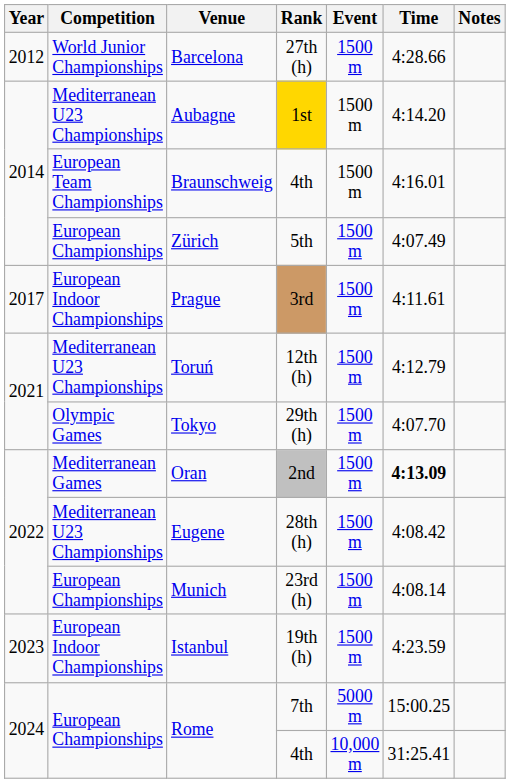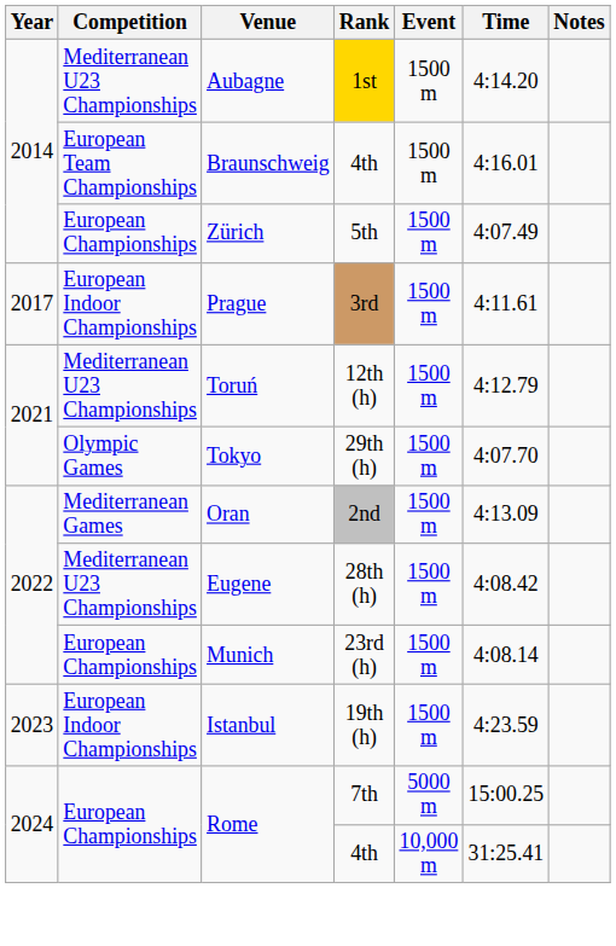 <table class="wikitable" width=60% style="font-size:100%; text-align:center;">
 <tr>
 <th>Year</th>
 <th>Competition</th>
 <th>Venue</th>
 <th>Rank</th>
 <th>Event</th>
 <th>Time</th>
 <th>Notes</th>
-</tr>
-<tr>
-<td>2012</td>
-<td align=left><a href='#'>World Junior Championships</a></td>
-<td align=left> <a href='#'>Barcelona</a></td>
-<td>27th (h)</td>
-<td><a href='#'>1500 m</a></td>
-<td>4:28.66</td>
-<td></td>
 </tr>
 <tr>
 <td rowspan=3>2014</td>
 <td align=left><a href='#'>Mediterranean U23 Championships</a></td>
 <td align=left> <a href='#'>Aubagne</a></td>
 <td bgcolor=gold>1st</td>
 <td>1500 m</td>
 <td>4:14.20</td>
 <td></td>
 </tr>
 <tr>
 <td align=left><a href='#'>European Team Championships</a></td>
 <td align=left> <a href='#'>Braunschweig</a></td>
 <td>4th</td>
 <td>1500 m</td>
 <td>4:16.01</td>
 <td></td>
 </tr>
 <tr>
 <td align=left><a href='#'>European Championships</a></td>
 <td align=left> <a href='#'>Zürich</a></td>
 <td>5th</td>
 <td><a href='#'>1500 m</a></td>
 <td>4:07.49</td>
 <td></td>
 </tr>
 <tr>
 <td>2017</td>
 <td align=left><a href='#'>European Indoor Championships</a></td>
 <td align=left> <a href='#'>Prague</a></td>
 <td bgcolor=cc9966>3rd</td>
 <td><a href='#'>1500 m</a></td>
 <td>4:11.61</td>
 <td></td>
 </tr>
 <tr>
 <td rowspan=2>2021</td>
 <td align=left><a href='#'>Mediterranean U23 Championships</a></td>
 <td align=left> <a href='#'>Toruń</a></td>
 <td>12th (h)</td>
 <td><a href='#'>1500 m</a></td>
 <td>4:12.79</td>
 <td></td>
 </tr>
 <tr>
 <td align=left><a href='#'>Olympic Games</a></td>
 <td align=left> <a href='#'>Tokyo</a></td>
 <td>29th (h)</td>
 <td><a href='#'>1500 m</a></td>
 <td>4:07.70</td>
 <td></td>
 </tr>
 <tr>
 <td rowspan=3>2022</td>
 <td align=left><a href='#'>Mediterranean Games</a></td>
 <td align=left> <a href='#'>Oran</a></td>
 <td bgcolor=silver>2nd</td>
 <td><a href='#'>1500 m</a></td>
-<td><strong>4:13.09</strong></td>
+<td>4:13.09</td>
 <td></td>
 </tr>
 <tr>
 <td align=left><a href='#'>Mediterranean U23 Championships</a></td>
 <td align=left> <a href='#'>Eugene</a></td>
 <td>28th (h)</td>
 <td><a href='#'>1500 m</a></td>
 <td>4:08.42</td>
 <td></td>
 </tr>
 <tr>
 <td align=left><a href='#'>European Championships</a></td>
 <td align=left> <a href='#'>Munich</a></td>
 <td>23rd (h)</td>
 <td><a href='#'>1500 m</a></td>
 <td>4:08.14</td>
 <td></td>
 </tr>
 <tr>
 <td>2023</td>
 <td align=left><a href='#'>European Indoor Championships</a></td>
 <td align=left> <a href='#'>Istanbul</a></td>
 <td>19th (h)</td>
 <td><a href='#'>1500 m</a></td>
 <td>4:23.59</td>
 <td></td>
 </tr>
 <tr>
 <td rowspan=2>2024</td>
 <td rowspan=2 align=left><a href='#'>European Championships</a></td>
 <td rowspan=2 align=left> <a href='#'>Rome</a></td>
 <td>7th</td>
 <td><a href='#'>5000 m</a></td>
 <td>15:00.25</td>
 <td></td>
 </tr>
 <tr>
 <td>4th</td>
 <td><a href='#'>10,000 m</a></td>
 <td>31:25.41</td>
 <td></td>
 </tr>
 </table>
